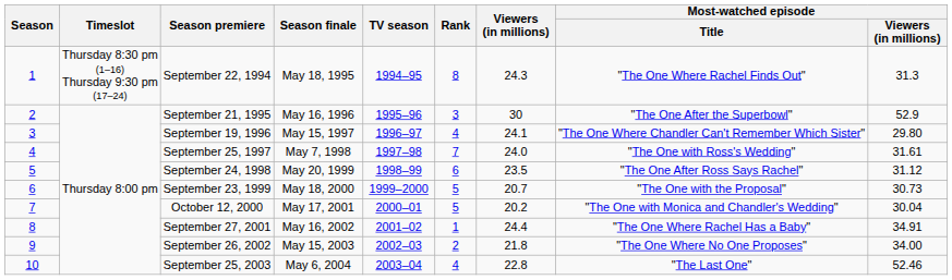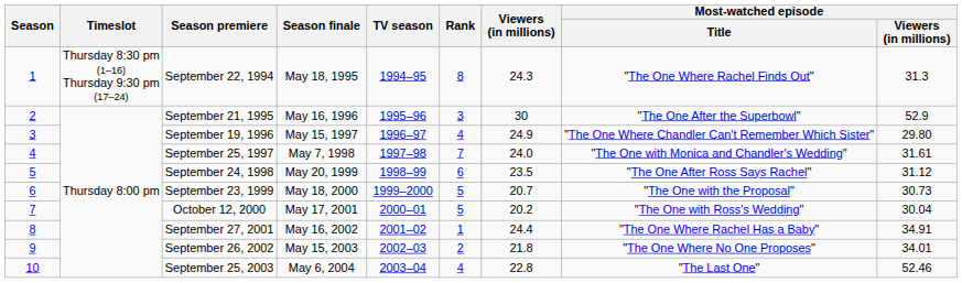 <table class="wikitable plainrowheaders" style="text-align:center">
 <tr>
 <th scope="col" style="padding:0 8px;" rowspan="2">Season</th>
 <th scope="col" style="padding:0 8px;" rowspan="2">Timeslot</th>
 <th scope="col" style="padding:0 8px;" rowspan="2">Season premiere</th>
 <th scope="col" style="padding:0 8px;" rowspan="2">Season finale</th>
 <th scope="col" style="padding:0 8px;" rowspan="2">TV season</th>
 <th scope="col" style="padding:0 8px;" rowspan="2">Rank</th>
 <th scope="col" style="padding:0 8px;" rowspan="2">Viewers<br>(in millions)</th>
 <th scope="col" style="padding:0 8px;" colspan="2">Most-watched episode</th>
 </tr>
 <tr>
 <th scope="col" style="padding:0 8px;">Title</th>
 <th scope="col" style="padding:0 8px;">Viewers<br>(in millions)</th>
 </tr>
 <tr>
 <td scope="row"><a href='#'>1</a></td>
 <td>Thursday 8:30 pm <br> <small>(1–16)</small> <br> Thursday 9:30 pm <br> <small>(17–24)</small></td>
 <td>September 22, 1994</td>
 <td>May 18, 1995</td>
 <td><a href='#'>1994–95</a></td>
 <td><a href='#'>8</a></td>
 <td>24.3</td>
 <td>"<a href='#'>The One Where Rachel Finds Out</a>"</td>
 <td>31.3</td>
 </tr>
 <tr>
 <td scope="row"><a href='#'>2</a></td>
 <td rowspan="9">Thursday 8:00 pm</td>
 <td>September 21, 1995</td>
 <td>May 16, 1996</td>
 <td><a href='#'>1995–96</a></td>
 <td><a href='#'>3</a></td>
 <td>30</td>
 <td>"<a href='#'>The One After the Superbowl</a>"</td>
 <td>52.9</td>
 </tr>
 <tr>
 <td scope="row"><a href='#'>3</a></td>
 <td>September 19, 1996</td>
 <td>May 15, 1997</td>
 <td><a href='#'>1996–97</a></td>
 <td><a href='#'>4</a></td>
-<td>24.1</td>
+<td>24.9</td>
 <td>"<a href='#'>The One Where Chandler Can't Remember Which Sister</a>"</td>
 <td>29.80</td>
 </tr>
 <tr>
 <td scope="row"><a href='#'>4</a></td>
 <td>September 25, 1997</td>
 <td>May 7, 1998</td>
 <td><a href='#'>1997–98</a></td>
 <td><a href='#'>7</a></td>
 <td>24.0</td>
-<td>"<a href='#'>The One with Ross's Wedding</a>"</td>
+<td>"<a href='#'>The One with Monica and Chandler's Wedding</a>"</td>
 <td>31.61</td>
 </tr>
 <tr>
 <td scope="row"><a href='#'>5</a></td>
 <td>September 24, 1998</td>
 <td>May 20, 1999</td>
 <td><a href='#'>1998–99</a></td>
 <td><a href='#'>6</a></td>
 <td>23.5</td>
 <td>"<a href='#'>The One After Ross Says Rachel</a>"</td>
 <td>31.12</td>
 </tr>
 <tr>
 <td scope="row"><a href='#'>6</a></td>
 <td>September 23, 1999</td>
 <td>May 18, 2000</td>
 <td><a href='#'>1999–2000</a></td>
 <td><a href='#'>5</a></td>
 <td>20.7</td>
 <td>"<a href='#'>The One with the Proposal</a>"</td>
 <td>30.73</td>
 </tr>
 <tr>
 <td scope="row"><a href='#'>7</a></td>
 <td>October 12, 2000</td>
 <td>May 17, 2001</td>
 <td><a href='#'>2000–01</a></td>
 <td><a href='#'>5</a></td>
 <td>20.2</td>
-<td>"<a href='#'>The One with Monica and Chandler's Wedding</a>"</td>
+<td>"<a href='#'>The One with Ross's Wedding</a>"</td>
 <td>30.04</td>
 </tr>
 <tr>
 <td scope="row"><a href='#'>8</a></td>
 <td>September 27, 2001</td>
 <td>May 16, 2002</td>
 <td><a href='#'>2001–02</a></td>
 <td><a href='#'>1</a></td>
 <td>24.4</td>
 <td>"<a href='#'>The One Where Rachel Has a Baby</a>"</td>
 <td>34.91</td>
 </tr>
 <tr>
 <td scope="row"><a href='#'>9</a></td>
 <td>September 26, 2002</td>
 <td>May 15, 2003</td>
 <td><a href='#'>2002–03</a></td>
 <td><a href='#'>2</a></td>
 <td>21.8</td>
 <td>"<a href='#'>The One Where No One Proposes</a>"</td>
-<td>34.00</td>
+<td>34.01</td>
 </tr>
 <tr>
 <td scope="row"><a href='#'>10</a></td>
 <td>September 25, 2003</td>
 <td>May 6, 2004</td>
 <td><a href='#'>2003–04</a></td>
 <td><a href='#'>4</a></td>
 <td>22.8</td>
 <td>"<a href='#'>The Last One</a>"</td>
 <td>52.46</td>
 </tr>
 </table>
